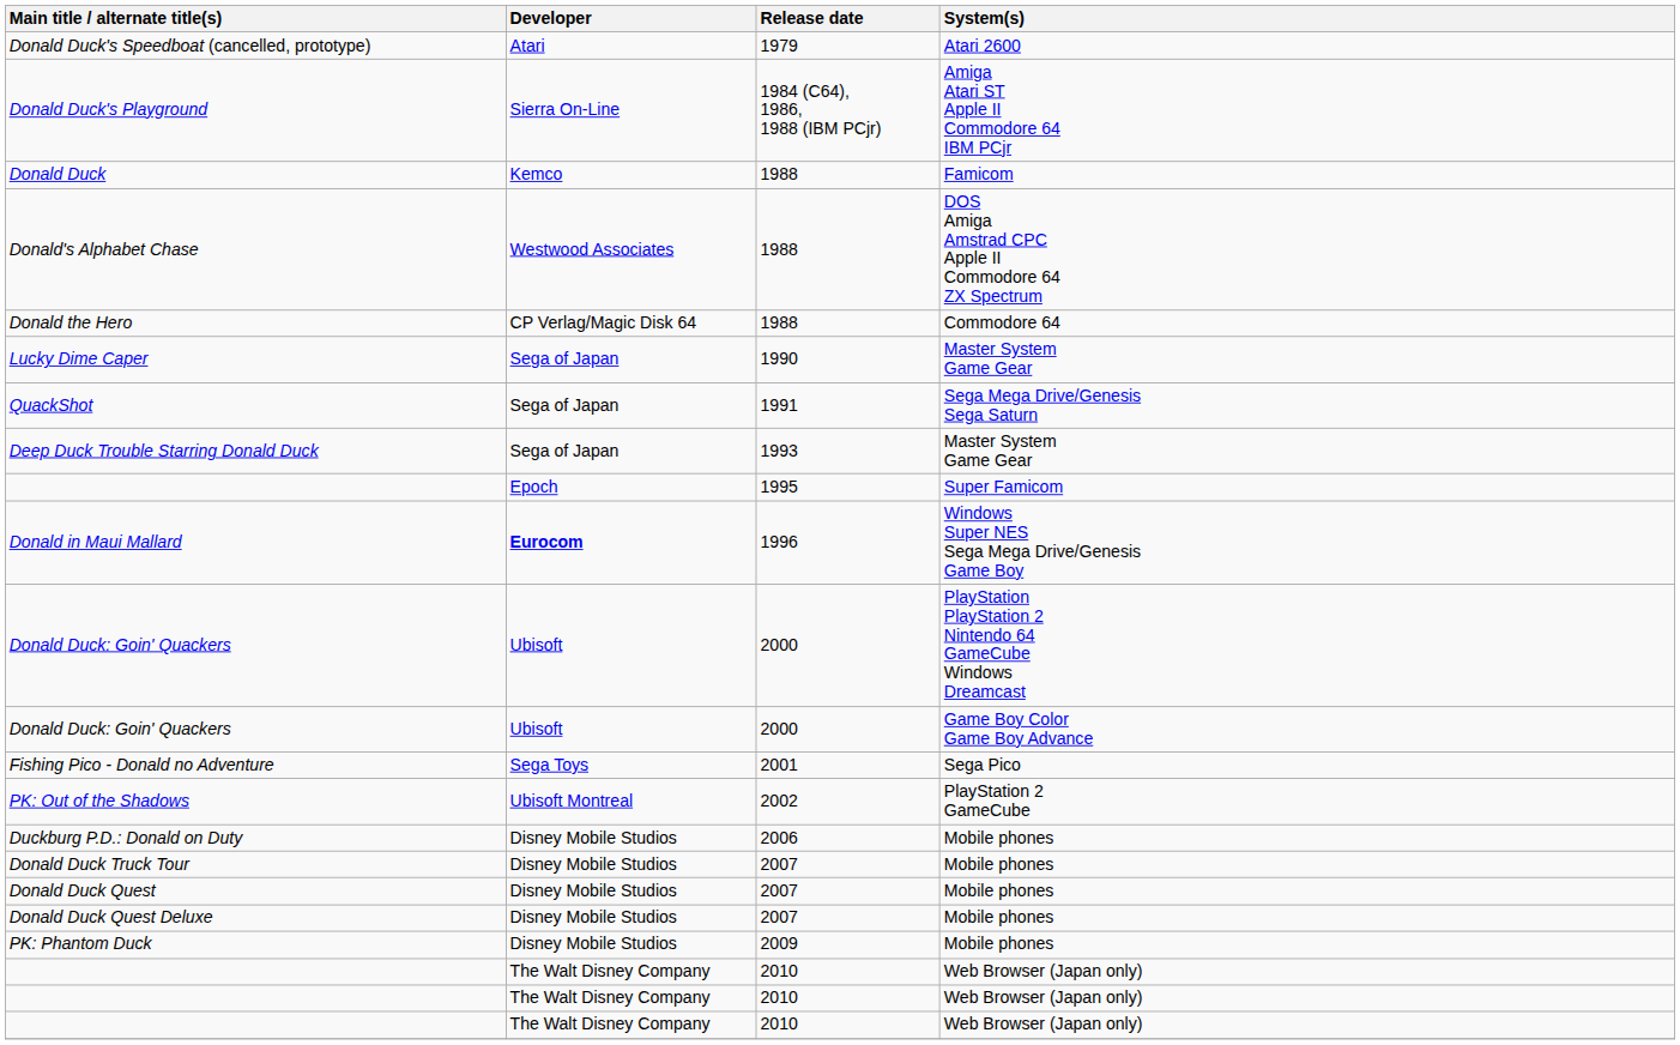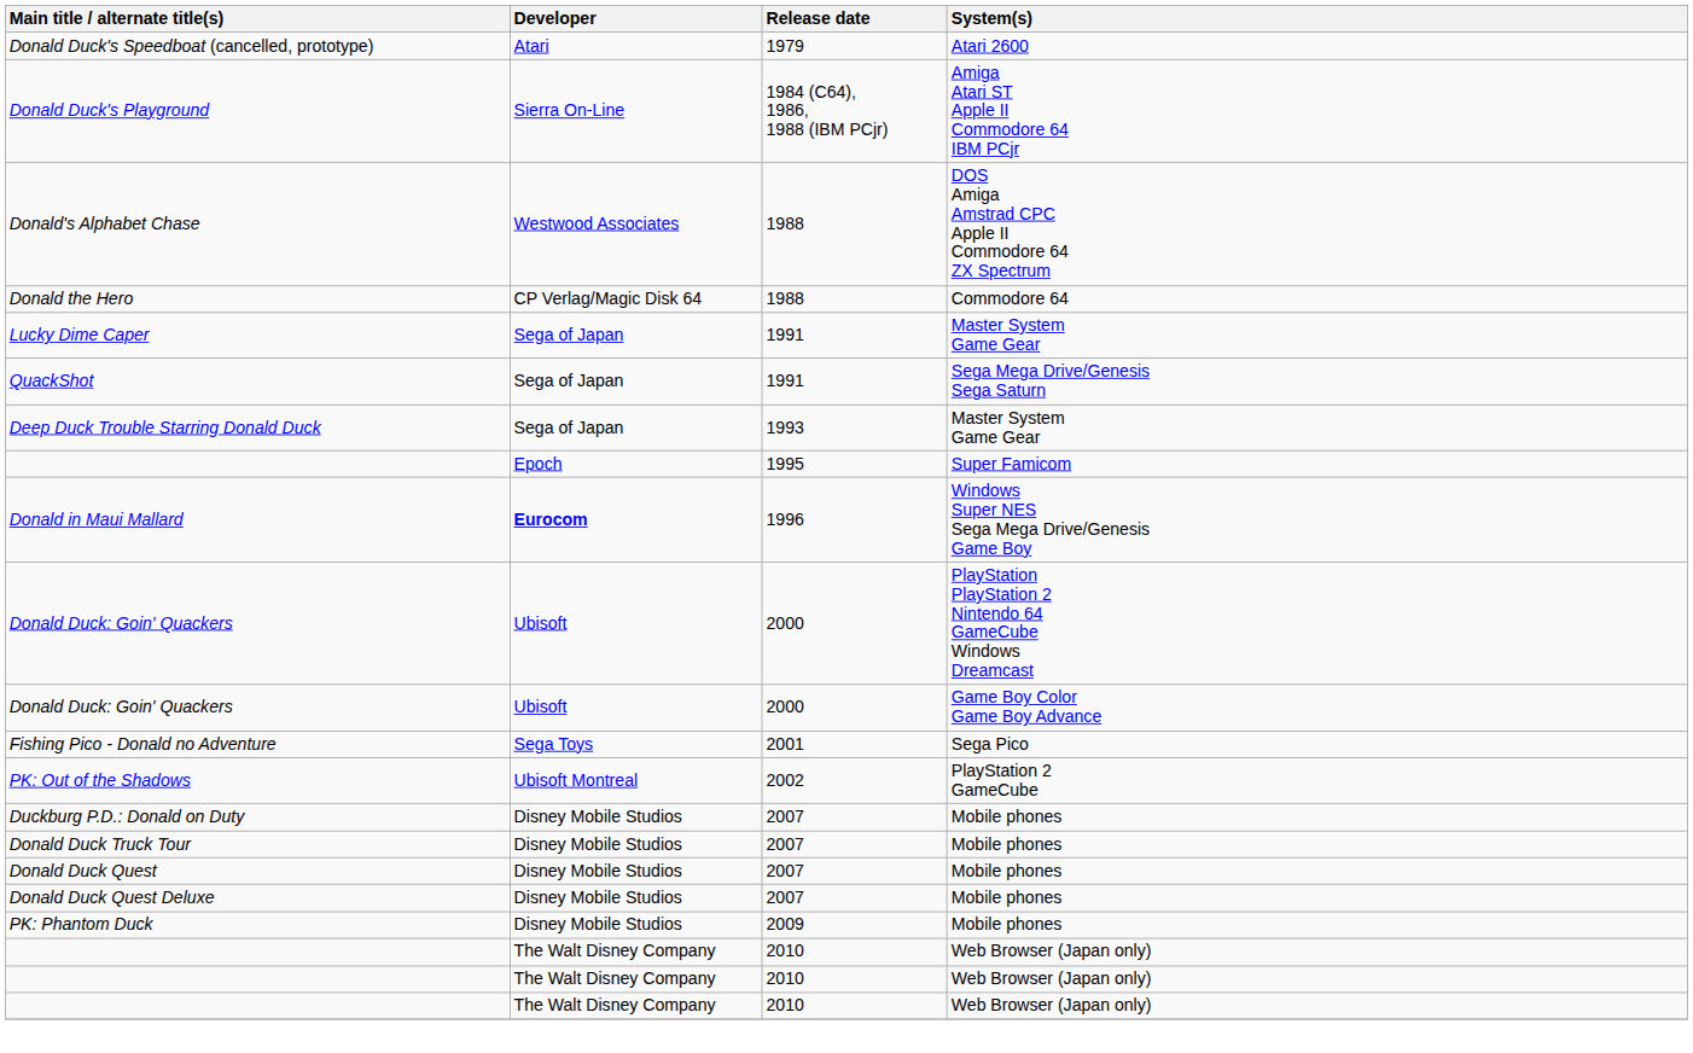 <table class="wikitable sortable" style="width: 100%;">
 <tr>
 <th style="width:30%; text-align:left;">Main title / alternate title(s)</th>
 <th style="width:15%; text-align:left;">Developer</th>
 <th style="width:11%; text-align:left;">Release date</th>
 <th style="width:44%; text-align:left;">System(s)</th>
 </tr>
 <tr>
 <td><em>Donald Duck's Speedboat</em> (cancelled, prototype)</td>
 <td><a href='#'>Atari</a></td>
 <td>1979</td>
 <td><a href='#'>Atari 2600</a></td>
 </tr>
 <tr>
 <td><em><a href='#'>Donald Duck's Playground</a></em></td>
 <td><a href='#'>Sierra On-Line</a></td>
 <td>1984 (C64),<br>1986,<br>1988 (IBM PCjr)</td>
 <td><a href='#'>Amiga</a><br><a href='#'>Atari ST</a><br><a href='#'>Apple II</a><br><a href='#'>Commodore 64</a><br><a href='#'>IBM PCjr</a></td>
 </tr>
 <tr>
-<td><em><a href='#'>Donald Duck</a></em></td>
-<td><a href='#'>Kemco</a></td>
-<td>1988</td>
-<td><a href='#'>Famicom</a></td>
-</tr>
-<tr>
 <td><em>Donald's Alphabet Chase</em></td>
 <td><a href='#'>Westwood Associates</a></td>
 <td>1988</td>
 <td><a href='#'>DOS</a><br>Amiga<br><a href='#'>Amstrad CPC</a><br>Apple II<br>Commodore 64<br><a href='#'>ZX Spectrum</a></td>
 </tr>
 <tr>
 <td><em>Donald the Hero</em></td>
 <td>CP Verlag/Magic Disk 64</td>
 <td>1988</td>
 <td>Commodore 64</td>
 </tr>
 <tr>
 <td><em><a href='#'>Lucky Dime Caper</a></em></td>
 <td><a href='#'>Sega of Japan</a></td>
-<td>1990</td>
+<td>1991</td>
 <td><a href='#'>Master System</a><br><a href='#'>Game Gear</a></td>
 </tr>
 <tr>
 <td><em><a href='#'>QuackShot</a></em></td>
 <td>Sega of Japan</td>
 <td>1991</td>
 <td><a href='#'>Sega Mega Drive/Genesis</a><br><a href='#'>Sega Saturn</a></td>
 </tr>
 <tr>
 <td><em><a href='#'>Deep Duck Trouble Starring Donald Duck</a></em></td>
 <td>Sega of Japan</td>
 <td>1993</td>
 <td>Master System<br>Game Gear</td>
 </tr>
 <tr>
 <td></td>
 <td><a href='#'>Epoch</a></td>
 <td>1995</td>
 <td><a href='#'>Super Famicom</a></td>
 </tr>
 <tr>
 <td><em><a href='#'>Donald in Maui Mallard</a></em><br></td>
 <td><strong><a href='#'>Eurocom</a></strong></td>
 <td>1996</td>
 <td><a href='#'>Windows</a><br><a href='#'>Super NES</a><br>Sega Mega Drive/Genesis<br><a href='#'>Game Boy</a></td>
 </tr>
 <tr>
 <td><em><a href='#'>Donald Duck: Goin' Quackers</a></em></td>
 <td><a href='#'>Ubisoft</a></td>
 <td>2000</td>
 <td><a href='#'>PlayStation</a><br><a href='#'>PlayStation 2</a><br><a href='#'>Nintendo 64</a><br><a href='#'>GameCube</a><br>Windows<br><a href='#'>Dreamcast</a></td>
 </tr>
 <tr>
 <td><em>Donald Duck: Goin' Quackers</em> </td>
 <td><a href='#'>Ubisoft</a></td>
 <td>2000</td>
 <td><a href='#'>Game Boy Color</a><br><a href='#'>Game Boy Advance</a></td>
 </tr>
 <tr>
 <td><em>Fishing Pico - Donald no Adventure</em></td>
 <td><a href='#'>Sega Toys</a></td>
 <td>2001</td>
 <td>Sega Pico</td>
 </tr>
 <tr>
 <td><em><a href='#'>PK: Out of the Shadows</a></em></td>
 <td><a href='#'>Ubisoft Montreal</a></td>
 <td>2002</td>
 <td>PlayStation 2<br>GameCube</td>
 </tr>
 <tr>
 <td><em>Duckburg P.D.: Donald on Duty</em></td>
 <td>Disney Mobile Studios</td>
-<td>2006</td>
+<td>2007</td>
 <td>Mobile phones</td>
 </tr>
 <tr>
 <td><em>Donald Duck Truck Tour</em></td>
 <td>Disney Mobile Studios</td>
 <td>2007</td>
 <td>Mobile phones</td>
 </tr>
 <tr>
 <td><em>Donald Duck Quest</em></td>
 <td>Disney Mobile Studios</td>
 <td>2007</td>
 <td>Mobile phones</td>
 </tr>
 <tr>
 <td><em>Donald Duck Quest Deluxe</em></td>
 <td>Disney Mobile Studios</td>
 <td>2007</td>
 <td>Mobile phones</td>
 </tr>
 <tr>
 <td><em>PK: Phantom Duck</em></td>
 <td>Disney Mobile Studios</td>
 <td>2009</td>
 <td>Mobile phones</td>
 </tr>
 <tr>
 <td></td>
 <td>The Walt Disney Company</td>
 <td>2010</td>
 <td>Web Browser (Japan only)</td>
 </tr>
 <tr>
 <td></td>
 <td>The Walt Disney Company</td>
 <td>2010</td>
 <td>Web Browser (Japan only)</td>
 </tr>
 <tr>
 <td></td>
 <td>The Walt Disney Company</td>
 <td>2010</td>
 <td>Web Browser (Japan only)</td>
 </tr>
 <tr>
 </tr>
 </table>
